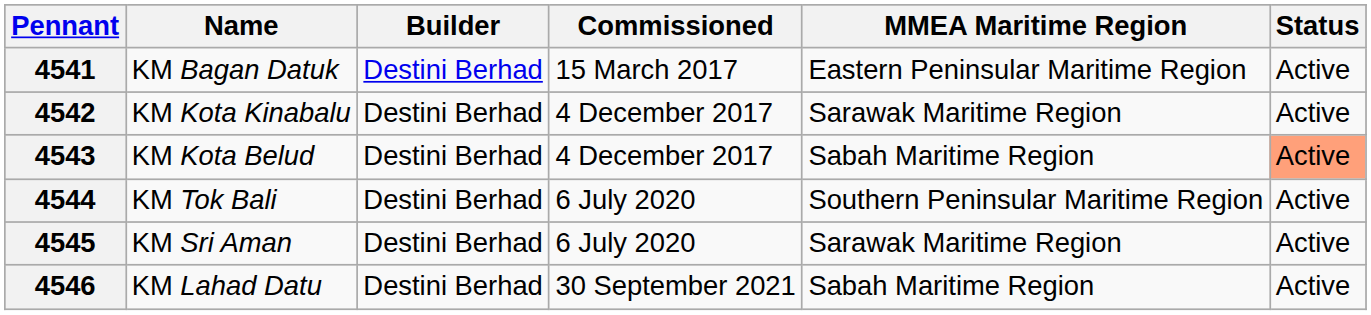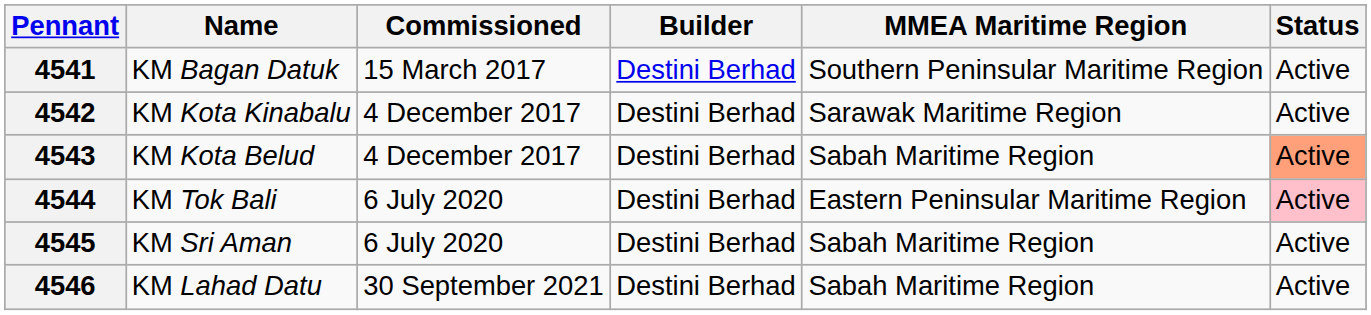 <table class="wikitable plainrowheaders">
 <tr>
 <th scope="col"><a href='#'>Pennant</a></th>
 <th scope="col">Name</th>
+<th scope="col">Commissioned</th>
 <th scope="col">Builder</th>
-<th scope="col">Commissioned</th>
 <th scope="col">MMEA Maritime Region</th>
 <th scope="col">Status</th>
 </tr>
 <tr>
 <th scope="row">4541</th>
 <td>KM <em>Bagan Datuk</em></td>
+<td>15 March 2017</td>
 <td><a href='#'>Destini Berhad</a></td>
-<td>15 March 2017</td>
-<td>Eastern Peninsular Maritime Region</td>
+<td>Southern Peninsular Maritime Region</td>
 <td>Active</td>
 </tr>
 <tr>
 <th scope="row">4542</th>
 <td>KM <em>Kota Kinabalu  </em></td>
+<td>4 December 2017</td>
 <td>Destini Berhad</td>
-<td>4 December 2017</td>
 <td>Sarawak Maritime Region</td>
 <td>Active</td>
 </tr>
 <tr>
 <th scope="row">4543</th>
 <td>KM <em>Kota Belud </em></td>
+<td>4 December 2017</td>
 <td>Destini Berhad</td>
-<td>4 December 2017</td>
 <td>Sabah Maritime Region</td>
 <td style="background: lightsalmon;">Active</td>
 </tr>
 <tr>
 <th scope="row">4544</th>
 <td>KM <em>Tok Bali  </em></td>
+<td>6 July 2020</td>
 <td>Destini Berhad</td>
-<td>6 July 2020</td>
-<td>Southern Peninsular Maritime Region</td>
-<td>Active</td>
+<td>Eastern Peninsular Maritime Region</td>
+<td style="background: pink;">Active</td>
 </tr>
 <tr>
 <th scope="row">4545</th>
 <td>KM <em>Sri Aman</em></td>
+<td>6 July 2020</td>
 <td>Destini Berhad</td>
-<td>6 July 2020</td>
-<td>Sarawak Maritime Region</td>
+<td>Sabah Maritime Region</td>
 <td>Active</td>
 </tr>
 <tr>
 <th scope="row">4546</th>
 <td>KM <em>Lahad Datu</em></td>
+<td>30 September 2021</td>
 <td>Destini Berhad</td>
-<td>30 September 2021</td>
 <td>Sabah Maritime Region</td>
 <td>Active</td>
 </tr>
 </table>
